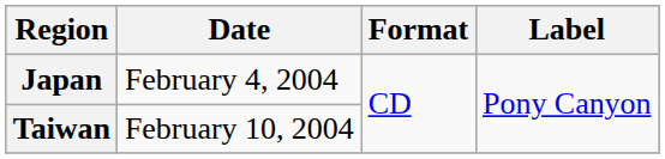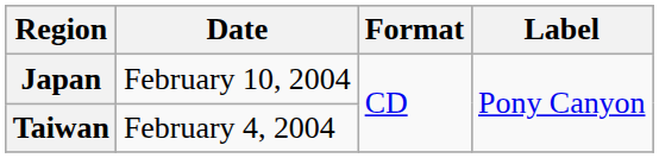 <table class="wikitable plainrowheaders">
 <tr>
 <th scope="col">Region</th>
 <th scope="col">Date</th>
 <th scope="col">Format</th>
 <th scope="col">Label</th>
 </tr>
 <tr>
 <th scope="row">Japan</th>
-<td>February 4, 2004</td>
+<td>February 10, 2004</td>
 <td rowspan="2"><a href='#'>CD</a></td>
 <td rowspan="2"><a href='#'>Pony Canyon</a></td>
 </tr>
 <tr>
 <th scope="row">Taiwan</th>
-<td>February 10, 2004</td>
+<td>February 4, 2004</td>
 </tr>
 </table>
